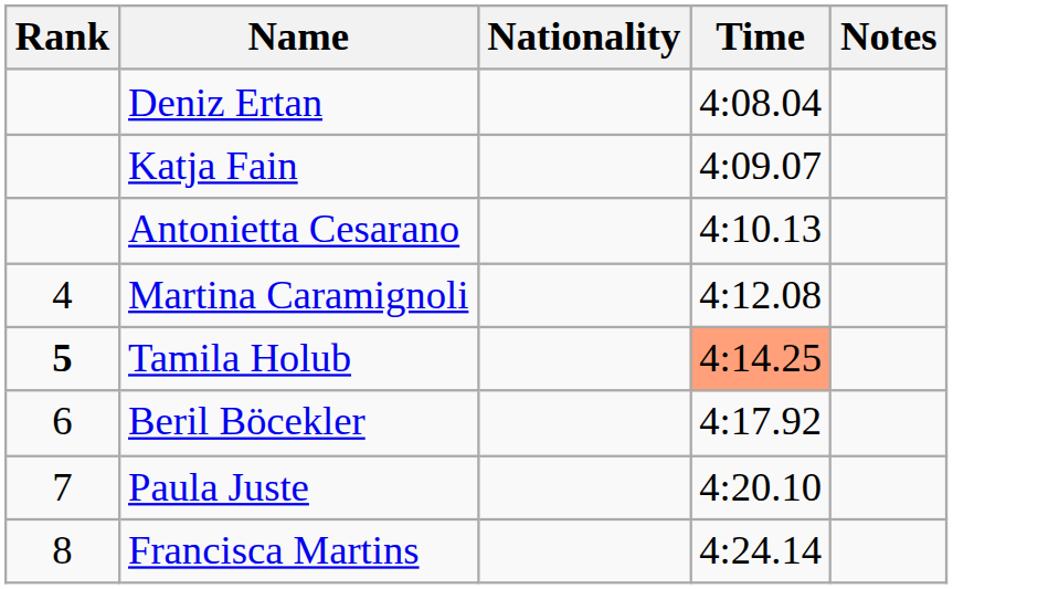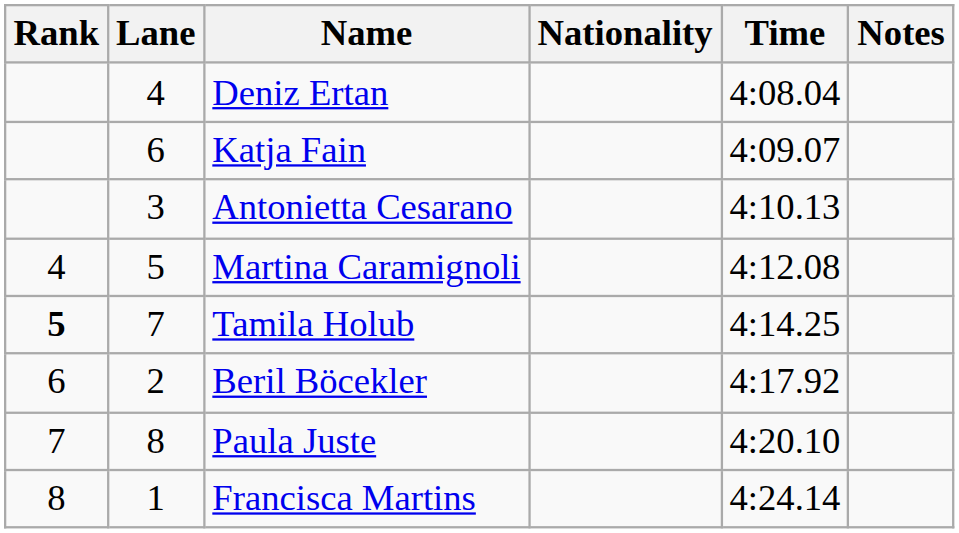 <table class="wikitable sortable" style="text-align:center">
 <tr>
 <th>Rank</th>
+<th>Lane</th>
 <th>Name</th>
 <th>Nationality</th>
 <th>Time</th>
 <th>Notes</th>
 </tr>
 <tr>
 <td></td>
+<td>4</td>
 <td align=left><a href='#'>Deniz Ertan</a></td>
 <td align=left></td>
 <td>4:08.04</td>
 <td></td>
 </tr>
 <tr>
 <td></td>
+<td>6</td>
 <td align=left><a href='#'>Katja Fain</a></td>
 <td align=left></td>
 <td>4:09.07</td>
 <td></td>
 </tr>
 <tr>
 <td></td>
+<td>3</td>
 <td align=left><a href='#'>Antonietta Cesarano</a></td>
 <td align=left></td>
 <td>4:10.13</td>
 <td></td>
 </tr>
 <tr>
 <td>4</td>
+<td>5</td>
 <td align=left><a href='#'>Martina Caramignoli</a></td>
 <td align=left></td>
 <td>4:12.08</td>
 <td></td>
 </tr>
 <tr>
 <td><strong>5</strong></td>
+<td>7</td>
 <td align=left><a href='#'>Tamila Holub</a></td>
 <td align=left></td>
-<td style="background: lightsalmon;">4:14.25</td>
+<td>4:14.25</td>
 <td></td>
 </tr>
 <tr>
 <td>6</td>
+<td>2</td>
 <td align=left><a href='#'>Beril Böcekler</a></td>
 <td align=left></td>
 <td>4:17.92</td>
 <td></td>
 </tr>
 <tr>
 <td>7</td>
+<td>8</td>
 <td align=left><a href='#'>Paula Juste</a></td>
 <td align=left></td>
 <td>4:20.10</td>
 <td></td>
 </tr>
 <tr>
 <td>8</td>
+<td>1</td>
 <td align=left><a href='#'>Francisca Martins</a></td>
 <td align=left></td>
 <td>4:24.14</td>
 <td></td>
 </tr>
 </table>
